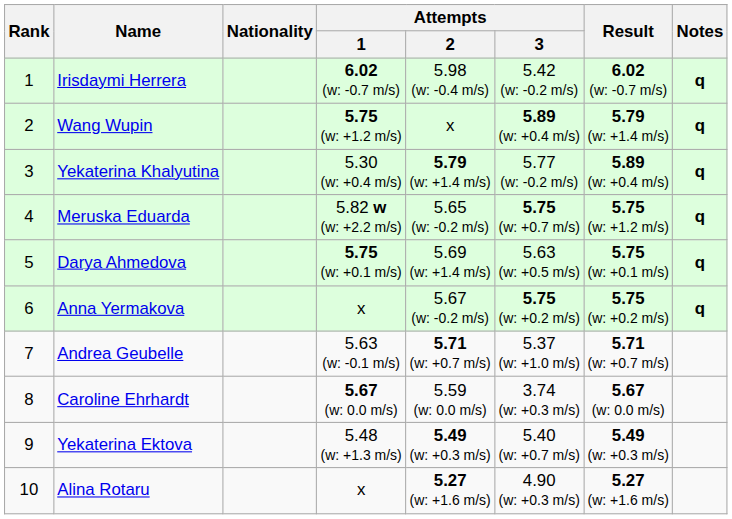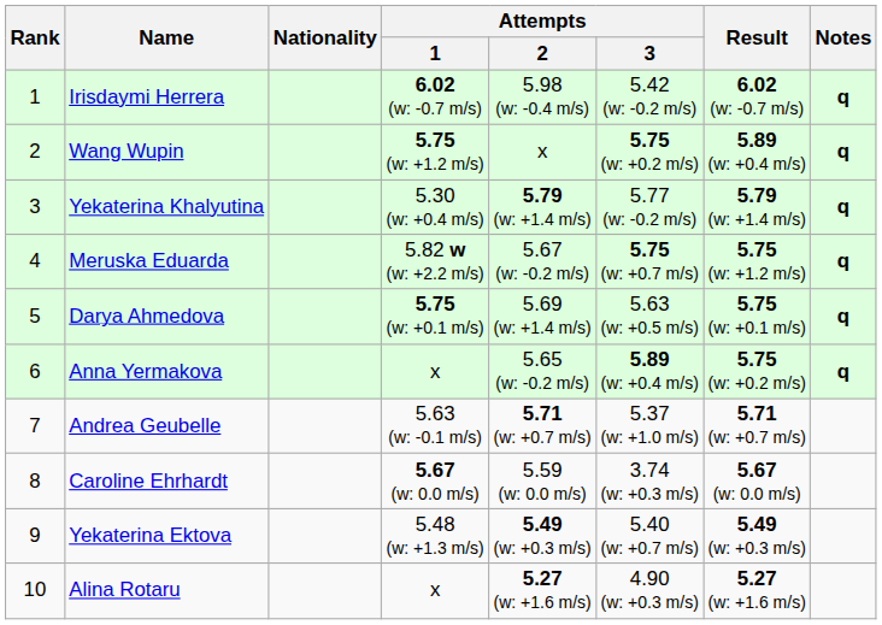 <table class="wikitable sortable" style="text-align:center">
 <tr>
 <th rowspan=2>Rank</th>
 <th rowspan=2>Name</th>
 <th rowspan=2>Nationality</th>
 <th colspan=3>Attempts</th>
 <th rowspan=2>Result</th>
 <th rowspan=2>Notes</th>
 </tr>
 <tr>
 <th>1</th>
 <th>2</th>
 <th>3</th>
 </tr>
 <tr bgcolor=ddffdd>
 <td>1</td>
 <td align=left><a href='#'>Irisdaymi Herrera</a></td>
 <td align=left></td>
 <td><strong>6.02</strong><br><small>(w: -0.7 m/s)</small></td>
 <td>5.98<br><small>(w: -0.4 m/s)</small></td>
 <td>5.42<br><small>(w: -0.2 m/s)</small></td>
 <td><strong>6.02</strong> <br><small>(w: -0.7 m/s)</small></td>
 <td><strong>q</strong></td>
 </tr>
 <tr bgcolor=ddffdd>
 <td>2</td>
 <td align=left><a href='#'>Wang Wupin</a></td>
 <td align=left></td>
 <td><strong>5.75</strong><br><small>(w: +1.2 m/s)</small></td>
 <td>x</td>
-<td><strong>5.89</strong><br><small>(w: +0.4 m/s)</small></td>
-<td><strong>5.79</strong> <br><small>(w: +1.4 m/s)</small></td>
+<td><strong>5.75</strong><br><small>(w: +0.2 m/s)</small></td>
+<td><strong>5.89</strong> <br><small>(w: +0.4 m/s)</small></td>
 <td><strong>q</strong></td>
 </tr>
 <tr bgcolor=ddffdd>
 <td>3</td>
 <td align=left><a href='#'>Yekaterina Khalyutina</a></td>
 <td align=left></td>
 <td>5.30<br><small>(w: +0.4 m/s)</small></td>
 <td><strong>5.79</strong><br><small>(w: +1.4 m/s)</small></td>
 <td>5.77<br><small>(w: -0.2 m/s)</small></td>
-<td><strong>5.89</strong> <br><small>(w: +0.4 m/s)</small></td>
+<td><strong>5.79</strong> <br><small>(w: +1.4 m/s)</small></td>
 <td><strong>q</strong></td>
 </tr>
 <tr bgcolor=ddffdd>
 <td>4</td>
 <td align=left><a href='#'>Meruska Eduarda</a></td>
 <td align=left></td>
 <td>5.82 <strong>w</strong> <br><small>(w: +2.2 m/s)</small></td>
-<td>5.65<br><small>(w: -0.2 m/s)</small></td>
+<td>5.67<br><small>(w: -0.2 m/s)</small></td>
 <td><strong>5.75</strong><br><small>(w: +0.7 m/s)</small></td>
 <td><strong>5.75</strong> <br><small>(w: +1.2 m/s)</small></td>
 <td><strong>q</strong></td>
 </tr>
 <tr bgcolor=ddffdd>
 <td>5</td>
 <td align=left><a href='#'>Darya Ahmedova</a></td>
 <td align=left></td>
 <td><strong>5.75</strong><br><small>(w: +0.1 m/s)</small></td>
 <td>5.69<br><small>(w: +1.4 m/s)</small></td>
 <td>5.63<br><small>(w: +0.5 m/s)</small></td>
 <td><strong>5.75</strong> <br><small>(w: +0.1 m/s)</small></td>
 <td><strong>q</strong></td>
 </tr>
 <tr bgcolor=ddffdd>
 <td>6</td>
 <td align=left><a href='#'>Anna Yermakova</a></td>
 <td align=left></td>
 <td>x</td>
-<td>5.67<br><small>(w: -0.2 m/s)</small></td>
-<td><strong>5.75</strong><br><small>(w: +0.2 m/s)</small></td>
+<td>5.65<br><small>(w: -0.2 m/s)</small></td>
+<td><strong>5.89</strong><br><small>(w: +0.4 m/s)</small></td>
 <td><strong>5.75</strong> <br><small>(w: +0.2 m/s)</small></td>
 <td><strong>q</strong></td>
 </tr>
 <tr>
 <td>7</td>
 <td align=left><a href='#'>Andrea Geubelle</a></td>
 <td align=left></td>
 <td>5.63<br><small>(w: -0.1 m/s)</small></td>
 <td><strong>5.71</strong><br><small>(w: +0.7 m/s)</small></td>
 <td>5.37<br><small>(w: +1.0 m/s)</small></td>
 <td><strong>5.71</strong> <br><small>(w: +0.7 m/s)</small></td>
 <td></td>
 </tr>
 <tr>
 <td>8</td>
 <td align=left><a href='#'>Caroline Ehrhardt</a></td>
 <td align=left></td>
 <td><strong>5.67</strong><br><small>(w: 0.0 m/s)</small></td>
 <td>5.59<br><small>(w: 0.0 m/s)</small></td>
 <td>3.74<br><small>(w: +0.3 m/s)</small></td>
 <td><strong>5.67</strong> <br><small>(w: 0.0 m/s)</small></td>
 <td></td>
 </tr>
 <tr>
 <td>9</td>
 <td align=left><a href='#'>Yekaterina Ektova</a></td>
 <td align=left></td>
 <td>5.48<br><small>(w: +1.3 m/s)</small></td>
 <td><strong>5.49</strong><br><small>(w: +0.3 m/s)</small></td>
 <td>5.40<br><small>(w: +0.7 m/s)</small></td>
 <td><strong>5.49</strong> <br><small>(w: +0.3 m/s)</small></td>
 <td></td>
 </tr>
 <tr>
 <td>10</td>
 <td align=left><a href='#'>Alina Rotaru</a></td>
 <td align=left></td>
 <td>x</td>
 <td><strong>5.27</strong><br><small>(w: +1.6 m/s)</small></td>
 <td>4.90<br><small>(w: +0.3 m/s)</small></td>
 <td><strong>5.27</strong> <br><small>(w: +1.6 m/s)</small></td>
 <td></td>
 </tr>
 </table>
